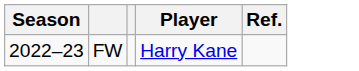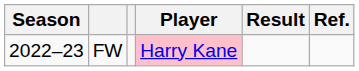 <table class="wikitable sortable" style="text-align:center">
 <tr>
 <th>Season</th>
 <th></th>
 <th></th>
 <th>Player</th>
+<th>Result</th>
 <th class="unsortable">Ref.</th>
 </tr>
 <tr>
 <td>2022–23</td>
 <td>FW</td>
 <td></td>
-<td data-sort-value="Kane, Harry"><a href='#'>Harry Kane</a></td>
+<td data-sort-value="Kane, Harry" style="background: pink;"><a href='#'>Harry Kane</a></td>
+<td></td>
 <td></td>
 </tr>
 </table>
